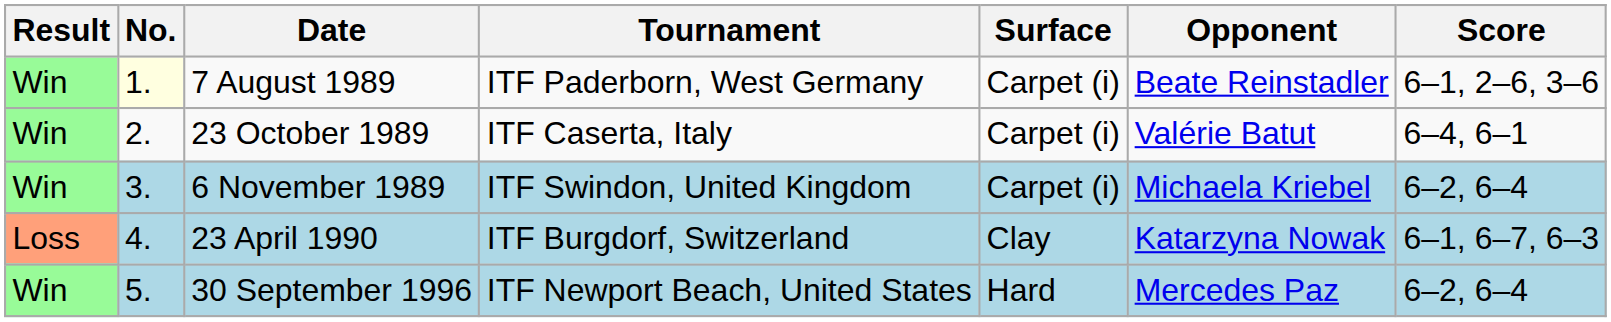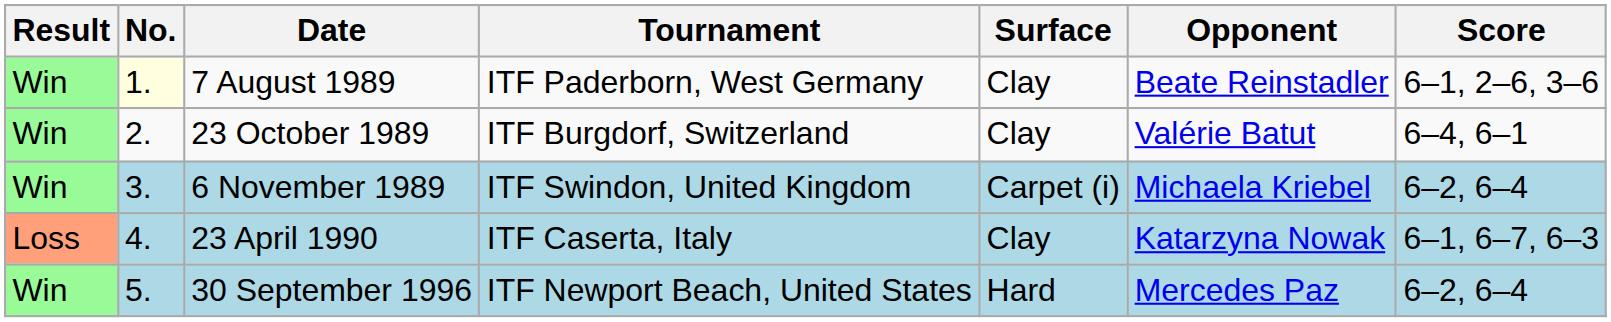 <table class="sortable wikitable" style="font-size:97%;">
 <tr>
 <th>Result</th>
 <th>No.</th>
 <th>Date</th>
 <th>Tournament</th>
 <th>Surface</th>
 <th>Opponent</th>
 <th class="unsortable">Score</th>
 </tr>
 <tr>
 <td style="background:#98fb98;">Win</td>
 <td style="background: lightyellow;">1.</td>
 <td>7 August 1989</td>
 <td>ITF Paderborn, West Germany</td>
-<td>Carpet (i)</td>
+<td>Clay</td>
 <td> <a href='#'>Beate Reinstadler</a></td>
 <td>6–1, 2–6, 3–6</td>
 </tr>
 <tr>
 <td style="background:#98fb98;">Win</td>
 <td>2.</td>
 <td>23 October 1989</td>
-<td>ITF Caserta, Italy</td>
-<td>Carpet (i)</td>
+<td>ITF Burgdorf, Switzerland</td>
+<td>Clay</td>
 <td> <a href='#'>Valérie Batut</a></td>
 <td>6–4, 6–1</td>
 </tr>
 <tr style="background:lightblue;">
 <td style="background:#98fb98;">Win</td>
 <td>3.</td>
 <td>6 November 1989</td>
 <td>ITF Swindon, United Kingdom</td>
 <td>Carpet (i)</td>
 <td> <a href='#'>Michaela Kriebel</a></td>
 <td>6–2, 6–4</td>
 </tr>
 <tr style="background:lightblue;">
 <td bgcolor="FFA07A">Loss</td>
 <td>4.</td>
 <td>23 April 1990</td>
-<td>ITF Burgdorf, Switzerland</td>
+<td>ITF Caserta, Italy</td>
 <td>Clay</td>
 <td> <a href='#'>Katarzyna Nowak</a></td>
 <td>6–1, 6–7, 6–3</td>
 </tr>
 <tr style="background:lightblue;">
 <td style="background:#98fb98;">Win</td>
 <td>5.</td>
 <td>30 September 1996</td>
 <td>ITF Newport Beach, United States</td>
 <td>Hard</td>
 <td> <a href='#'>Mercedes Paz</a></td>
 <td>6–2, 6–4</td>
 </tr>
 </table>
